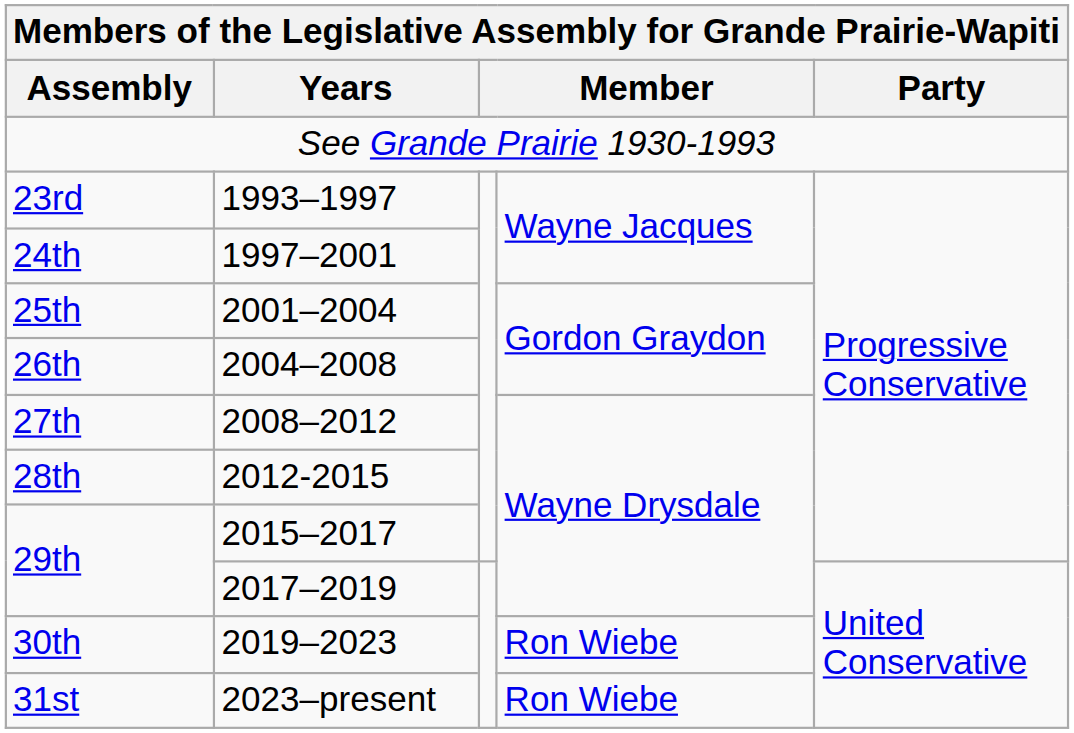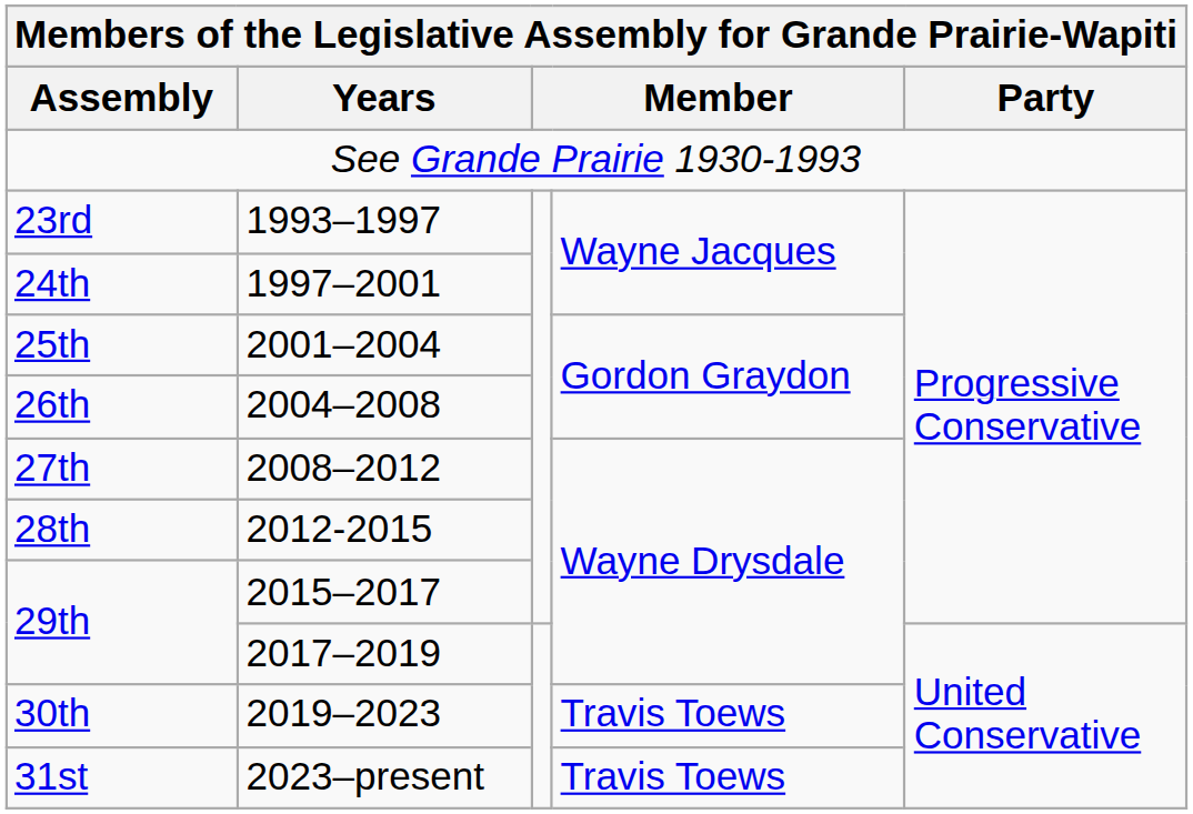 <table class="wikitable" align=right>
 <tr>
 <th colspan=5>Members of the Legislative Assembly for Grande Prairie-Wapiti</th>
 </tr>
 <tr>
 <th>Assembly</th>
 <th>Years</th>
 <th colspan="2">Member</th>
 <th>Party</th>
 </tr>
 <tr>
 <td align="center" colspan=5><em>See <a href='#'>Grande Prairie</a> 1930-1993</em></td>
 </tr>
 <tr>
 <td><a href='#'>23rd</a></td>
 <td>1993–1997</td>
 <td rowspan=7 ></td>
 <td rowspan=2><a href='#'>Wayne Jacques</a></td>
 <td rowspan=7><a href='#'>Progressive <br>Conservative</a></td>
 </tr>
 <tr>
 <td><a href='#'>24th</a></td>
 <td>1997–2001</td>
 </tr>
 <tr>
 <td><a href='#'>25th</a></td>
 <td>2001–2004</td>
 <td rowspan=2><a href='#'>Gordon Graydon</a></td>
 </tr>
 <tr>
 <td><a href='#'>26th</a></td>
 <td>2004–2008</td>
 </tr>
 <tr>
 <td><a href='#'>27th</a></td>
 <td>2008–2012</td>
 <td rowspan=4><a href='#'>Wayne Drysdale</a></td>
 </tr>
 <tr>
 <td><a href='#'>28th</a></td>
 <td>2012-2015</td>
 </tr>
 <tr>
 <td rowspan=2><a href='#'>29th</a></td>
 <td>2015–2017</td>
 </tr>
 <tr>
 <td>2017–2019</td>
 <td rowspan=3 ></td>
 <td rowspan="3"><a href='#'>United<br>Conservative</a></td>
 </tr>
 <tr>
 <td><a href='#'>30th</a></td>
 <td>2019–2023</td>
-<td><a href='#'>Ron Wiebe</a></td>
+<td><a href='#'>Travis Toews</a></td>
 </tr>
 <tr>
 <td><a href='#'>31st</a></td>
 <td>2023–present</td>
-<td><a href='#'>Ron Wiebe</a></td>
+<td><a href='#'>Travis Toews</a></td>
 </tr>
 </table>
